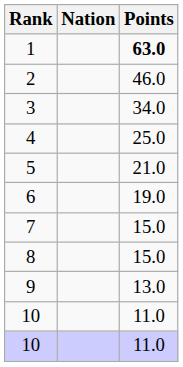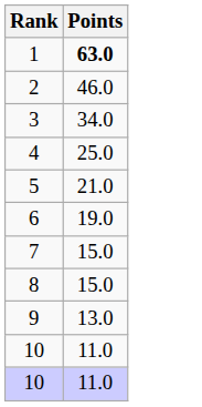 <table class="wikitable sortable" style="text-align:center">
 <tr>
 <th>Rank</th>
-<th>Nation</th>
 <th>Points</th>
 </tr>
 <tr>
 <td>1</td>
-<td align=left><strong></strong></td>
 <td><strong>63.0</strong></td>
 </tr>
 <tr>
 <td>2</td>
-<td align=left></td>
 <td>46.0</td>
 </tr>
 <tr>
 <td>3</td>
-<td align=left></td>
 <td>34.0</td>
 </tr>
 <tr>
 <td>4</td>
-<td align=left></td>
 <td>25.0</td>
 </tr>
 <tr>
 <td>5</td>
-<td align=left></td>
 <td>21.0</td>
 </tr>
 <tr>
 <td>6</td>
-<td align=left></td>
 <td>19.0</td>
 </tr>
 <tr>
 <td>7</td>
-<td align=left></td>
 <td>15.0</td>
 </tr>
 <tr>
 <td>8</td>
-<td align=left></td>
 <td>15.0</td>
 </tr>
 <tr>
 <td>9</td>
-<td align=left></td>
 <td>13.0</td>
 </tr>
 <tr>
 <td>10</td>
-<td align=left></td>
 <td>11.0</td>
 </tr>
 <tr bgcolor=#ccccff>
 <td>10</td>
-<td align=left></td>
 <td>11.0</td>
 </tr>
 </table>
